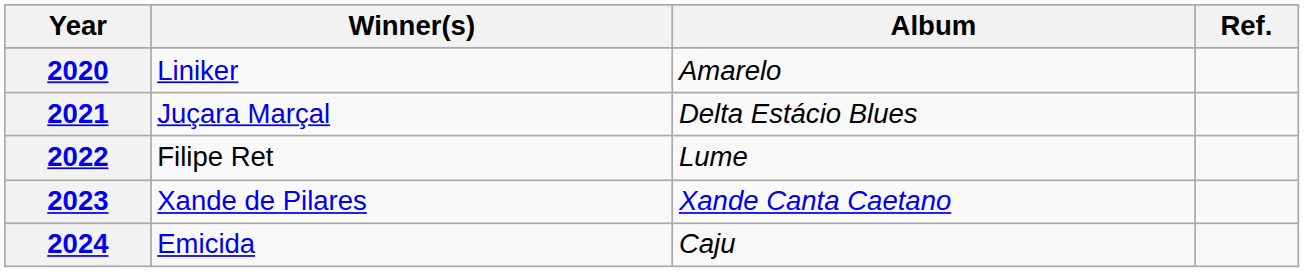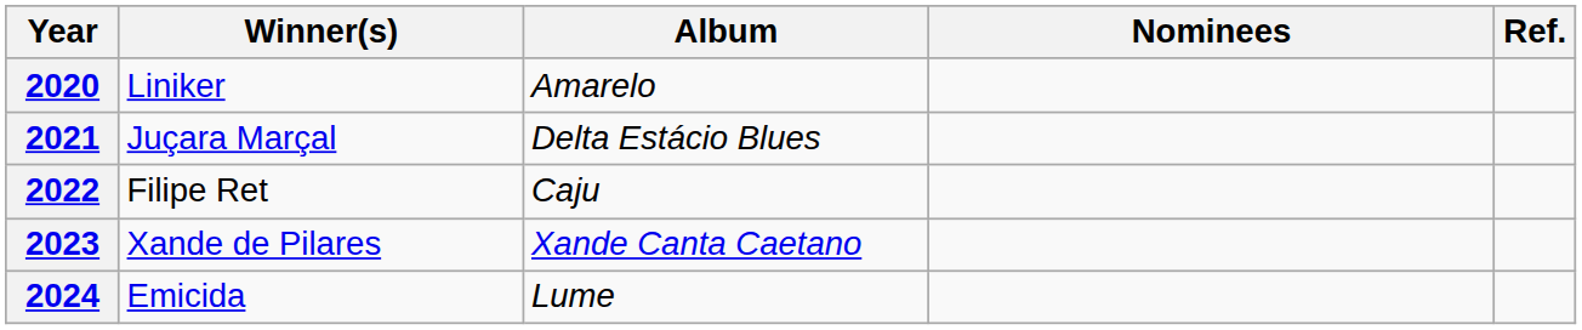 <table class="wikitable">
 <tr>
 <th width="7%">Year</th>
 <th width="25%">Winner(s)</th>
 <th width="25%">Album</th>
+<th width="35%" class=unsortable>Nominees</th>
 <th width="5%" class=unsortable>Ref.</th>
 </tr>
 <tr>
 <th scope="row" align="center"><a href='#'>2020</a></th>
 <td><a href='#'>Liniker</a></td>
 <td><em>Amarelo</em></td>
 <td></td>
+<td></td>
 </tr>
 <tr>
 <th scope="row" align="center"><a href='#'>2021</a></th>
 <td><a href='#'>Juçara Marçal</a></td>
 <td><em>Delta Estácio Blues</em></td>
 <td></td>
+<td></td>
 </tr>
 <tr>
 <th scope="row" align="center"><a href='#'>2022</a></th>
 <td>Filipe Ret</td>
-<td><em>Lume</em></td>
+<td><em>Caju</em></td>
+<td></td>
 <td></td>
 </tr>
 <tr>
 <th scope="row" align="center"><a href='#'>2023</a></th>
 <td><a href='#'>Xande de Pilares</a></td>
 <td><em><a href='#'>Xande Canta Caetano</a></em></td>
 <td></td>
+<td></td>
 </tr>
 <tr>
 <th scope="row" align="center"><a href='#'>2024</a></th>
 <td><a href='#'>Emicida</a></td>
-<td><em>Caju</em></td>
+<td><em>Lume</em></td>
+<td></td>
 <td></td>
 </tr>
 </table>
